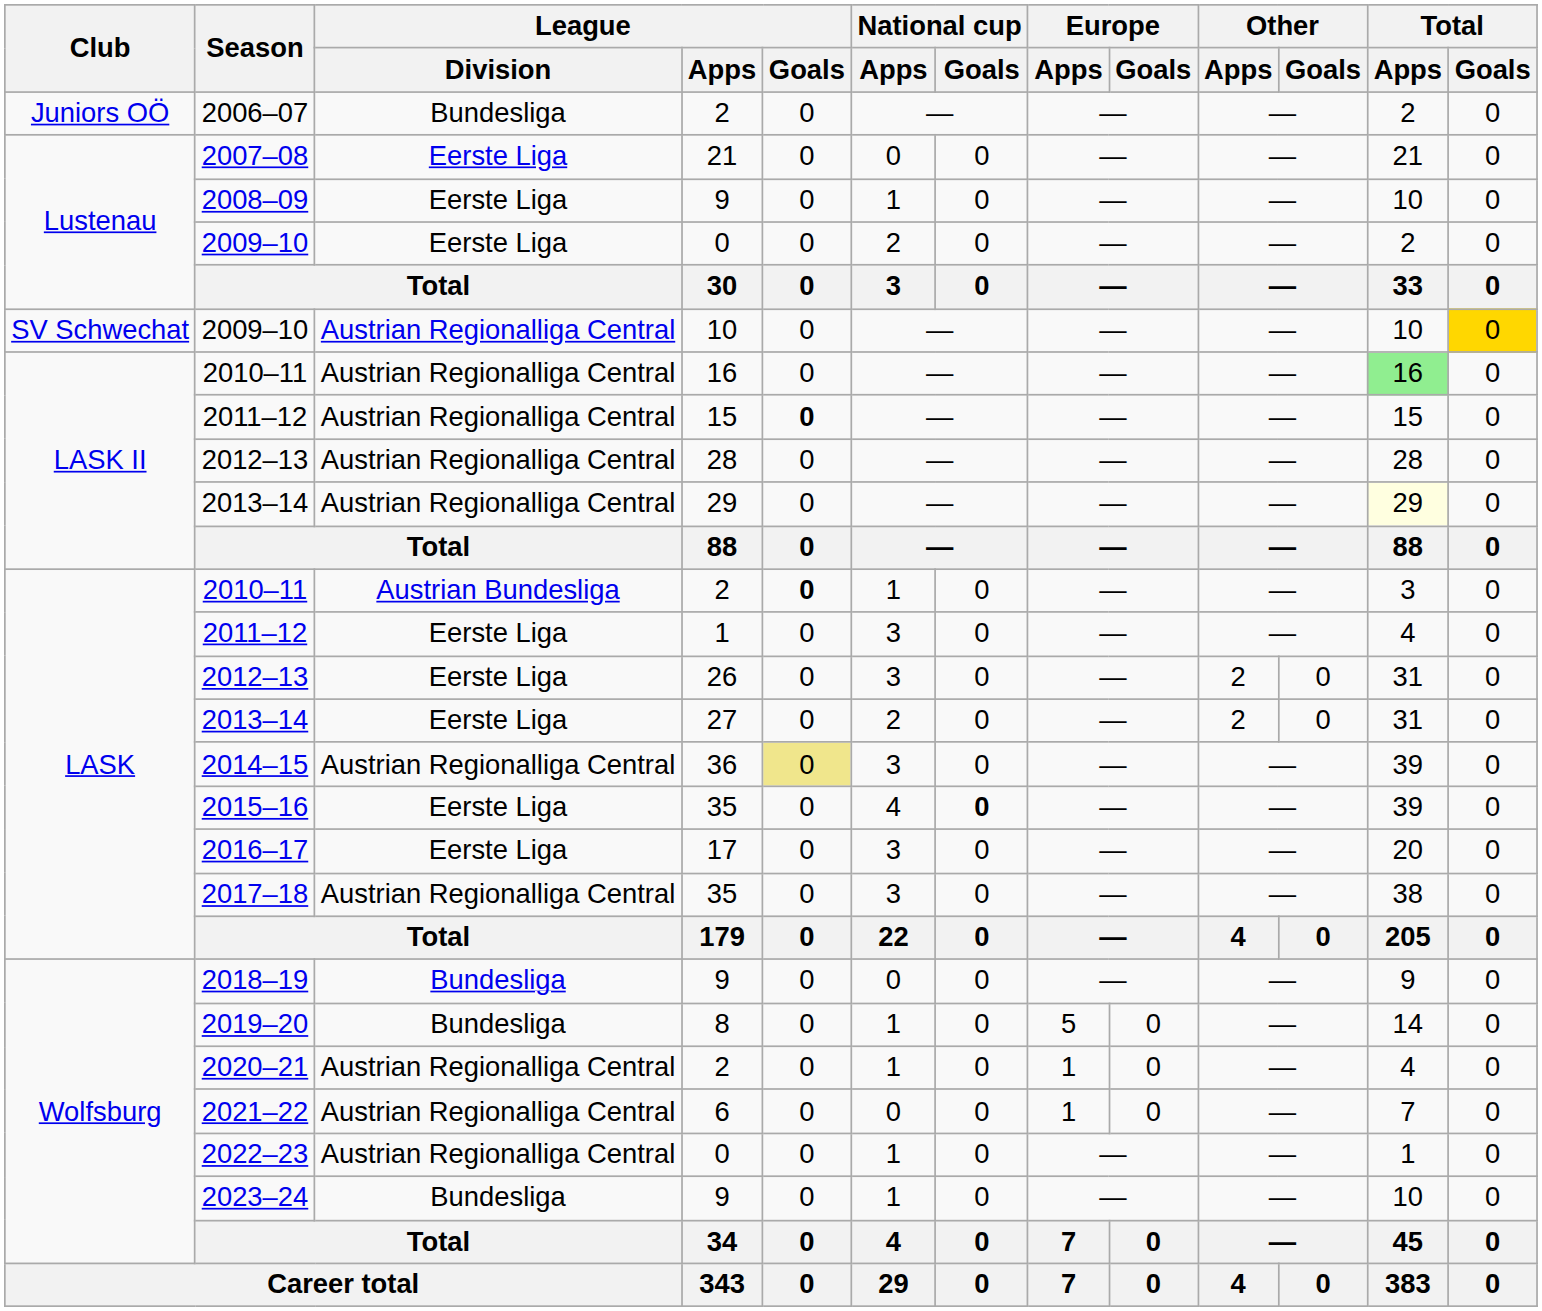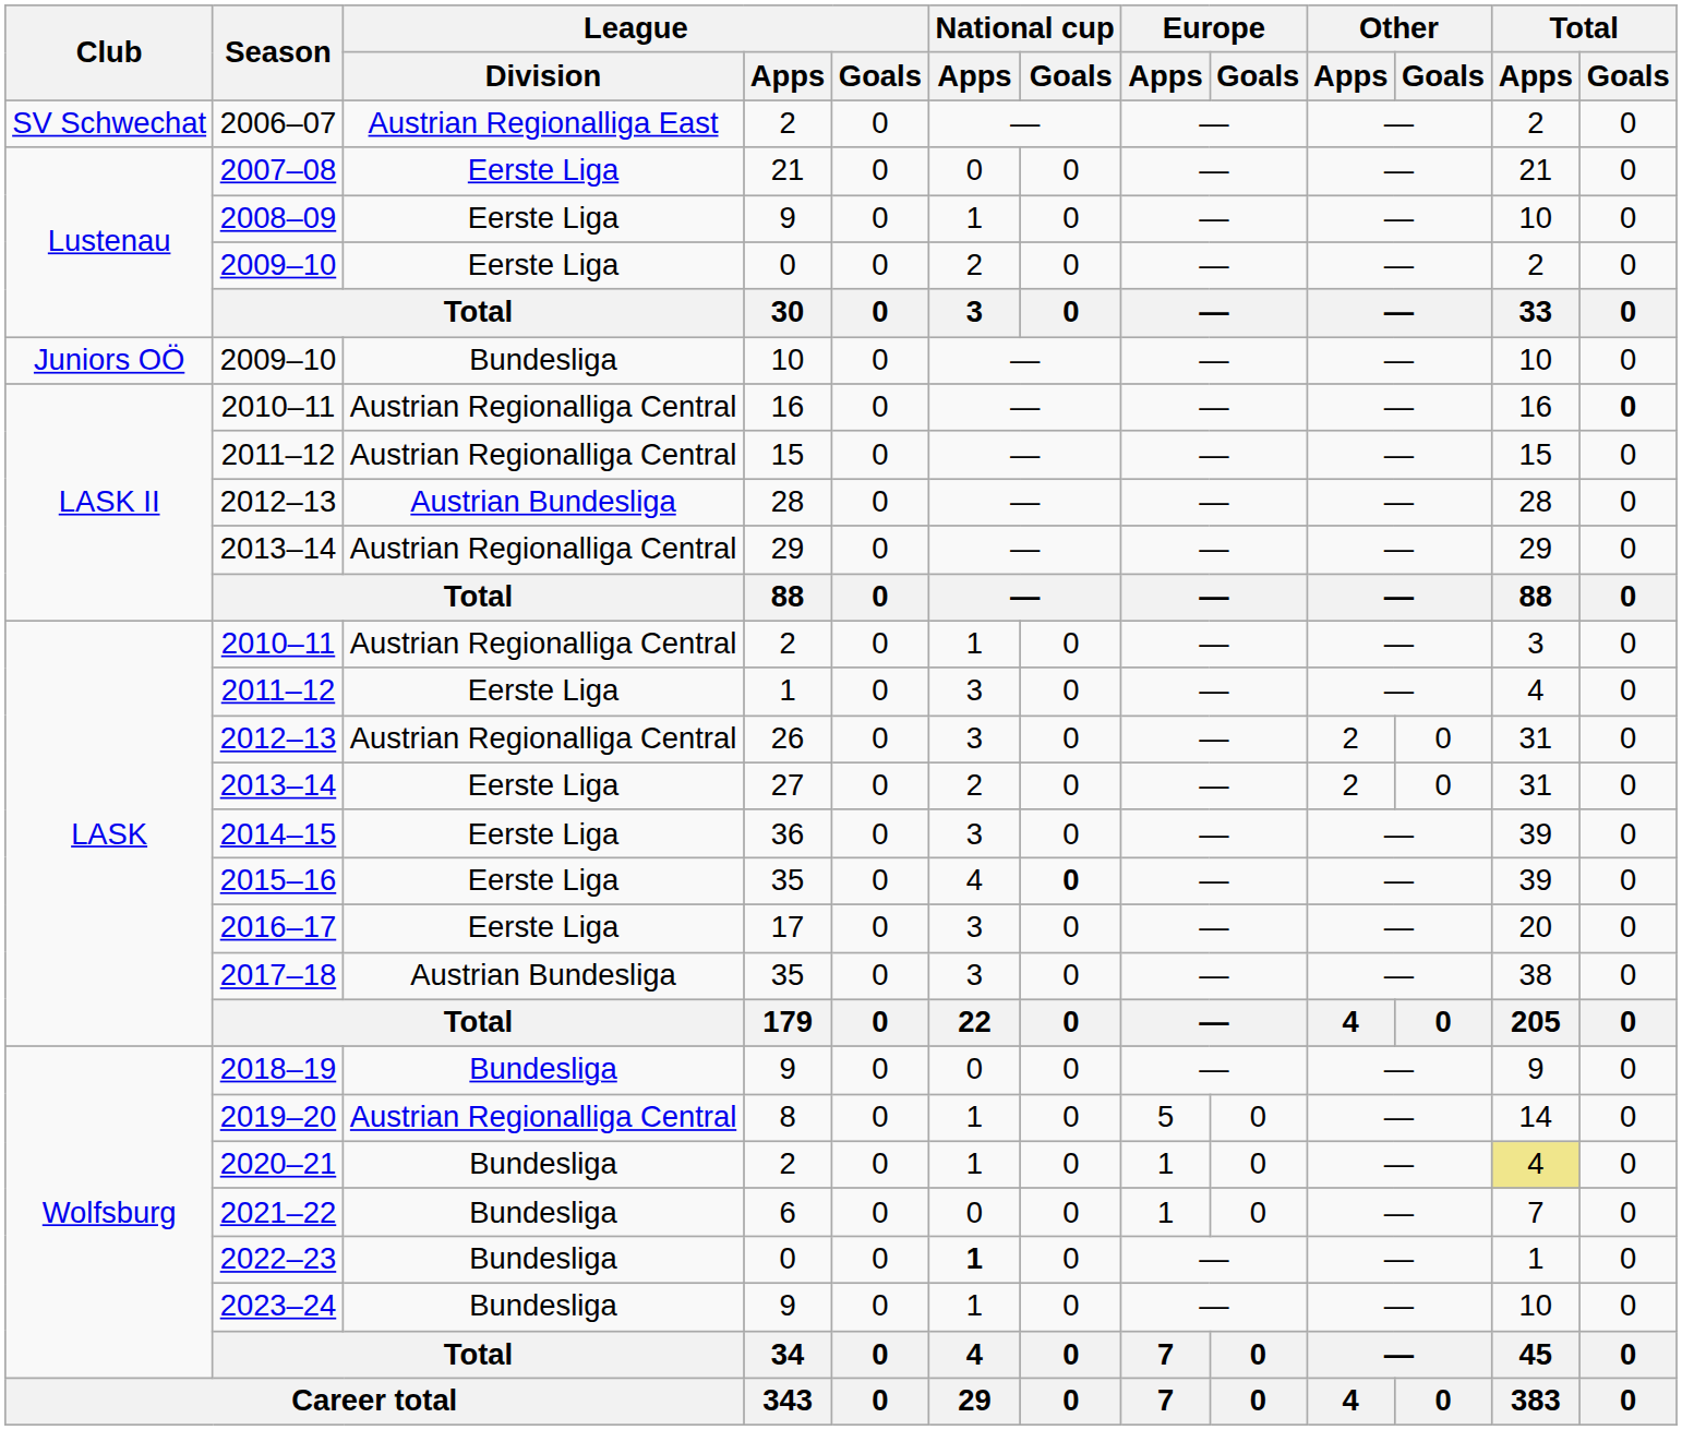 <table class="wikitable" style="text-align: center">
 <tr>
 <th rowspan="2">Club</th>
 <th rowspan="2">Season</th>
 <th colspan="3">League</th>
 <th colspan="2">National cup</th>
 <th colspan="2">Europe</th>
 <th colspan="2">Other</th>
 <th colspan="2">Total</th>
 </tr>
 <tr>
 <th>Division</th>
 <th>Apps</th>
 <th>Goals</th>
 <th>Apps</th>
 <th>Goals</th>
 <th>Apps</th>
 <th>Goals</th>
 <th>Apps</th>
 <th>Goals</th>
 <th>Apps</th>
 <th>Goals</th>
 </tr>
 <tr>
-<td><a href='#'>Juniors OÖ</a></td>
+<td><a href='#'>SV Schwechat</a></td>
 <td>2006–07</td>
-<td>Bundesliga</td>
+<td><a href='#'>Austrian Regionalliga East</a></td>
 <td>2</td>
 <td>0</td>
 <td colspan="2">—</td>
 <td colspan="2">—</td>
 <td colspan="2">—</td>
 <td>2</td>
 <td>0</td>
 </tr>
 <tr>
 <td rowspan="4"><a href='#'>Lustenau</a></td>
 <td><a href='#'>2007–08</a></td>
 <td><a href='#'>Eerste Liga</a></td>
 <td>21</td>
 <td>0</td>
 <td>0</td>
 <td>0</td>
 <td colspan="2">—</td>
 <td colspan="2">—</td>
 <td>21</td>
 <td>0</td>
 </tr>
 <tr>
 <td><a href='#'>2008–09</a></td>
 <td>Eerste Liga</td>
 <td>9</td>
 <td>0</td>
 <td>1</td>
 <td>0</td>
 <td colspan="2">—</td>
 <td colspan="2">—</td>
 <td>10</td>
 <td>0</td>
 </tr>
 <tr>
 <td><a href='#'>2009–10</a></td>
 <td>Eerste Liga</td>
 <td>0</td>
 <td>0</td>
 <td>2</td>
 <td>0</td>
 <td colspan="2">—</td>
 <td colspan="2">—</td>
 <td>2</td>
 <td>0</td>
 </tr>
 <tr>
 <th colspan="2">Total</th>
 <th>30</th>
 <th>0</th>
 <th>3</th>
 <th>0</th>
 <th colspan="2">—</th>
 <th colspan="2">—</th>
 <th>33</th>
 <th>0</th>
 </tr>
 <tr>
-<td><a href='#'>SV Schwechat</a></td>
+<td><a href='#'>Juniors OÖ</a></td>
 <td>2009–10</td>
-<td><a href='#'>Austrian Regionalliga Central</a></td>
+<td>Bundesliga</td>
 <td>10</td>
 <td>0</td>
 <td colspan="2">—</td>
 <td colspan="2">—</td>
 <td colspan="2">—</td>
 <td>10</td>
-<td style="background: gold;">0</td>
+<td>0</td>
 </tr>
 <tr>
 <td rowspan="5"><a href='#'>LASK II</a></td>
 <td>2010–11</td>
 <td>Austrian Regionalliga Central</td>
 <td>16</td>
 <td>0</td>
 <td colspan="2">—</td>
 <td colspan="2">—</td>
 <td colspan="2">—</td>
-<td style="background: lightgreen;">16</td>
-<td>0</td>
+<td>16</td>
+<td><strong>0</strong></td>
 </tr>
 <tr>
 <td>2011–12</td>
 <td>Austrian Regionalliga Central</td>
 <td>15</td>
-<td><strong>0</strong></td>
+<td>0</td>
 <td colspan="2">—</td>
 <td colspan="2">—</td>
 <td colspan="2">—</td>
 <td>15</td>
 <td>0</td>
 </tr>
 <tr>
 <td>2012–13</td>
-<td>Austrian Regionalliga Central</td>
+<td><a href='#'>Austrian Bundesliga</a></td>
 <td>28</td>
 <td>0</td>
 <td colspan="2">—</td>
 <td colspan="2">—</td>
 <td colspan="2">—</td>
 <td>28</td>
 <td>0</td>
 </tr>
 <tr>
 <td>2013–14</td>
 <td>Austrian Regionalliga Central</td>
 <td>29</td>
 <td>0</td>
 <td colspan="2">—</td>
 <td colspan="2">—</td>
 <td colspan="2">—</td>
-<td style="background: lightyellow;">29</td>
+<td>29</td>
 <td>0</td>
 </tr>
 <tr>
 <th colspan="2">Total</th>
 <th>88</th>
 <th>0</th>
 <th colspan="2">—</th>
 <th colspan="2">—</th>
 <th colspan="2">—</th>
 <th>88</th>
 <th>0</th>
 </tr>
 <tr>
 <td rowspan="9"><a href='#'>LASK</a></td>
 <td><a href='#'>2010–11</a></td>
-<td><a href='#'>Austrian Bundesliga</a></td>
+<td>Austrian Regionalliga Central</td>
 <td>2</td>
-<td><strong>0</strong></td>
+<td>0</td>
 <td>1</td>
 <td>0</td>
 <td colspan="2">—</td>
 <td colspan="2">—</td>
 <td>3</td>
 <td>0</td>
 </tr>
 <tr>
 <td><a href='#'>2011–12</a></td>
 <td>Eerste Liga</td>
 <td>1</td>
 <td>0</td>
 <td>3</td>
 <td>0</td>
 <td colspan="2">—</td>
 <td colspan="2">—</td>
 <td>4</td>
 <td>0</td>
 </tr>
 <tr>
 <td><a href='#'>2012–13</a></td>
-<td>Eerste Liga</td>
+<td>Austrian Regionalliga Central</td>
 <td>26</td>
 <td>0</td>
 <td>3</td>
 <td>0</td>
 <td colspan="2">—</td>
 <td>2</td>
 <td>0</td>
 <td>31</td>
 <td>0</td>
 </tr>
 <tr>
 <td><a href='#'>2013–14</a></td>
 <td>Eerste Liga</td>
 <td>27</td>
 <td>0</td>
 <td>2</td>
 <td>0</td>
 <td colspan="2">—</td>
 <td>2</td>
 <td>0</td>
 <td>31</td>
 <td>0</td>
 </tr>
 <tr>
 <td><a href='#'>2014–15</a></td>
-<td>Austrian Regionalliga Central</td>
+<td>Eerste Liga</td>
 <td>36</td>
-<td style="background: khaki;">0</td>
+<td>0</td>
 <td>3</td>
 <td>0</td>
 <td colspan="2">—</td>
 <td colspan="2">—</td>
 <td>39</td>
 <td>0</td>
 </tr>
 <tr>
 <td><a href='#'>2015–16</a></td>
 <td>Eerste Liga</td>
 <td>35</td>
 <td>0</td>
 <td>4</td>
 <td><strong>0</strong></td>
 <td colspan="2">—</td>
 <td colspan="2">—</td>
 <td>39</td>
 <td>0</td>
 </tr>
 <tr>
 <td><a href='#'>2016–17</a></td>
 <td>Eerste Liga</td>
 <td>17</td>
 <td>0</td>
 <td>3</td>
 <td>0</td>
 <td colspan="2">—</td>
 <td colspan="2">—</td>
 <td>20</td>
 <td>0</td>
 </tr>
 <tr>
 <td><a href='#'>2017–18</a></td>
-<td>Austrian Regionalliga Central</td>
+<td>Austrian Bundesliga</td>
 <td>35</td>
 <td>0</td>
 <td>3</td>
 <td>0</td>
 <td colspan="2">—</td>
 <td colspan="2">—</td>
 <td>38</td>
 <td>0</td>
 </tr>
 <tr>
 <th colspan="2">Total</th>
 <th>179</th>
 <th>0</th>
 <th>22</th>
 <th>0</th>
 <th colspan="2">—</th>
 <th>4</th>
 <th>0</th>
 <th>205</th>
 <th>0</th>
 </tr>
 <tr>
 <td rowspan="7"><a href='#'>Wolfsburg</a></td>
 <td><a href='#'>2018–19</a></td>
 <td><a href='#'>Bundesliga</a></td>
 <td>9</td>
 <td>0</td>
 <td>0</td>
 <td>0</td>
 <td colspan="2">—</td>
 <td colspan="2">—</td>
 <td>9</td>
 <td>0</td>
 </tr>
 <tr>
 <td><a href='#'>2019–20</a></td>
-<td>Bundesliga</td>
+<td><a href='#'>Austrian Regionalliga Central</a></td>
 <td>8</td>
 <td>0</td>
 <td>1</td>
 <td>0</td>
 <td>5</td>
 <td>0</td>
 <td colspan="2">—</td>
 <td>14</td>
 <td>0</td>
 </tr>
 <tr>
 <td><a href='#'>2020–21</a></td>
-<td>Austrian Regionalliga Central</td>
+<td>Bundesliga</td>
 <td>2</td>
 <td>0</td>
 <td>1</td>
 <td>0</td>
 <td>1</td>
 <td>0</td>
 <td colspan="2">—</td>
-<td>4</td>
+<td style="background: khaki;">4</td>
 <td>0</td>
 </tr>
 <tr>
 <td><a href='#'>2021–22</a></td>
-<td>Austrian Regionalliga Central</td>
+<td>Bundesliga</td>
 <td>6</td>
 <td>0</td>
 <td>0</td>
 <td>0</td>
 <td>1</td>
 <td>0</td>
 <td colspan="2">—</td>
 <td>7</td>
 <td>0</td>
 </tr>
 <tr>
 <td><a href='#'>2022–23</a></td>
-<td>Austrian Regionalliga Central</td>
+<td>Bundesliga</td>
 <td>0</td>
 <td>0</td>
-<td>1</td>
+<td><strong>1</strong></td>
 <td>0</td>
 <td colspan="2">—</td>
 <td colspan="2">—</td>
 <td>1</td>
 <td>0</td>
 </tr>
 <tr>
 <td><a href='#'>2023–24</a></td>
 <td>Bundesliga</td>
 <td>9</td>
 <td>0</td>
 <td>1</td>
 <td>0</td>
 <td colspan="2">—</td>
 <td colspan="2">—</td>
 <td>10</td>
 <td>0</td>
 </tr>
 <tr>
 <th colspan="2">Total</th>
 <th>34</th>
 <th>0</th>
 <th>4</th>
 <th>0</th>
 <th>7</th>
 <th>0</th>
 <th colspan="2">—</th>
 <th>45</th>
 <th>0</th>
 </tr>
 <tr>
 <th colspan="3">Career total</th>
 <th>343</th>
 <th>0</th>
 <th>29</th>
 <th>0</th>
 <th>7</th>
 <th>0</th>
 <th>4</th>
 <th>0</th>
 <th>383</th>
 <th>0</th>
 </tr>
 </table>
